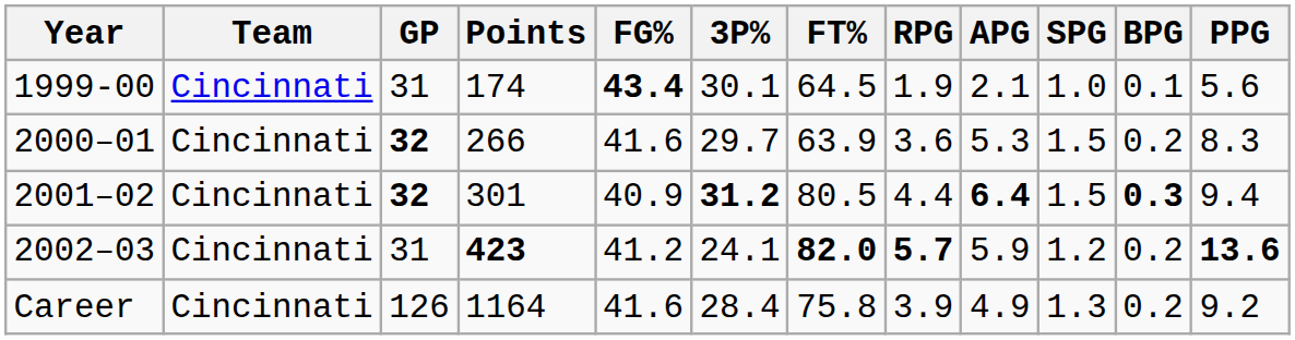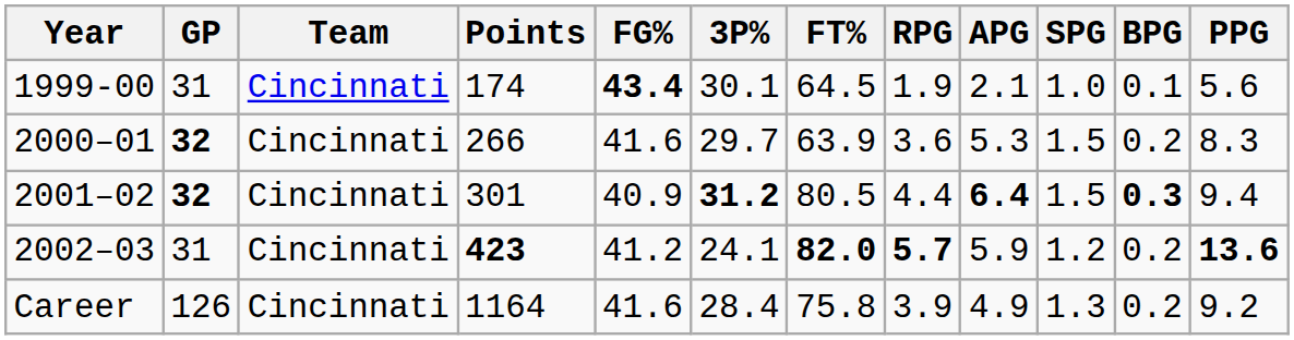 <table class="wikitable">
 <tr>
 <th>Year</th>
+<th>GP</th>
 <th>Team</th>
-<th>GP</th>
 <th>Points</th>
 <th>FG%</th>
 <th>3P%</th>
 <th>FT%</th>
 <th>RPG</th>
 <th>APG</th>
 <th>SPG</th>
 <th>BPG</th>
 <th>PPG</th>
 </tr>
 <tr>
 <td>1999-00</td>
+<td>31</td>
 <td><a href='#'>Cincinnati</a></td>
-<td>31</td>
 <td>174</td>
 <td><strong>43.4</strong></td>
 <td>30.1</td>
 <td>64.5</td>
 <td>1.9</td>
 <td>2.1</td>
 <td>1.0</td>
 <td>0.1</td>
 <td>5.6</td>
 </tr>
 <tr>
 <td>2000–01</td>
+<td><strong>32</strong></td>
 <td>Cincinnati</td>
-<td><strong>32</strong></td>
 <td>266</td>
 <td>41.6</td>
 <td>29.7</td>
 <td>63.9</td>
 <td>3.6</td>
 <td>5.3</td>
 <td>1.5</td>
 <td>0.2</td>
 <td>8.3</td>
 </tr>
 <tr>
 <td>2001–02</td>
+<td><strong>32</strong></td>
 <td>Cincinnati</td>
-<td><strong>32</strong></td>
 <td>301</td>
 <td>40.9</td>
 <td><strong>31.2</strong></td>
 <td>80.5</td>
 <td>4.4</td>
 <td><strong>6.4</strong></td>
 <td>1.5</td>
 <td><strong>0.3</strong></td>
 <td>9.4</td>
 </tr>
 <tr>
 <td>2002–03</td>
+<td>31</td>
 <td>Cincinnati</td>
-<td>31</td>
 <td><strong>423</strong></td>
 <td>41.2</td>
 <td>24.1</td>
 <td><strong>82.0</strong></td>
 <td><strong>5.7</strong></td>
 <td>5.9</td>
 <td>1.2</td>
 <td>0.2</td>
 <td><strong>13.6</strong></td>
 </tr>
 <tr>
 <td>Career</td>
+<td>126</td>
 <td>Cincinnati</td>
-<td>126</td>
 <td>1164</td>
 <td>41.6</td>
 <td>28.4</td>
 <td>75.8</td>
 <td>3.9</td>
 <td>4.9</td>
 <td>1.3</td>
 <td>0.2</td>
 <td>9.2</td>
 </tr>
 </table>
